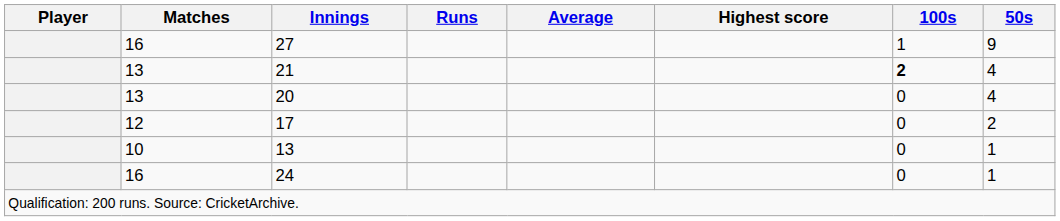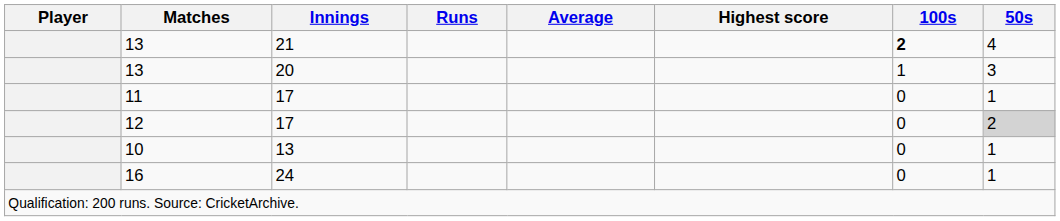 <table class="wikitable sortable plainrowheaders" style="width:80%;">
 <tr>
 <th scope="col">Player</th>
 <th scope="col">Matches</th>
 <th scope="col"><a href='#'>Innings</a></th>
 <th scope="col"><a href='#'>Runs</a></th>
 <th scope="col"><a href='#'>Average</a></th>
 <th scope="col">Highest score</th>
 <th scope="col"><a href='#'>100s</a></th>
 <th scope="col"><a href='#'>50s</a></th>
-</tr>
-<tr>
-<th scope="row"></th>
-<td>16</td>
-<td>27</td>
-<td></td>
-<td></td>
-<td></td>
-<td>1</td>
-<td>9</td>
 </tr>
 <tr>
 <th scope="row"></th>
 <td>13</td>
 <td>21</td>
 <td></td>
 <td></td>
 <td></td>
 <td><strong>2</strong></td>
 <td>4</td>
 </tr>
 <tr>
 <th scope="row"></th>
 <td>13</td>
 <td>20</td>
 <td></td>
 <td></td>
 <td></td>
+<td>1</td>
+<td>3</td>
+</tr>
+<tr>
+<th scope="row"></th>
+<td>11</td>
+<td>17</td>
+<td></td>
+<td></td>
+<td></td>
 <td>0</td>
-<td>4</td>
+<td>1</td>
 </tr>
 <tr>
 <th scope="row"></th>
 <td>12</td>
 <td>17</td>
 <td></td>
 <td></td>
 <td></td>
 <td>0</td>
-<td>2</td>
+<td style="background: lightgrey;">2</td>
 </tr>
 <tr>
 <th scope="row"></th>
 <td>10</td>
 <td>13</td>
 <td></td>
 <td></td>
 <td></td>
 <td>0</td>
 <td>1</td>
 </tr>
 <tr>
 <th scope="row"></th>
 <td>16</td>
 <td>24</td>
 <td></td>
 <td></td>
 <td></td>
 <td>0</td>
 <td>1</td>
 </tr>
 <tr class="sortbottom">
 <td colspan="8"><small>Qualification: 200 runs. Source: CricketArchive.</small></td>
 </tr>
 </table>
